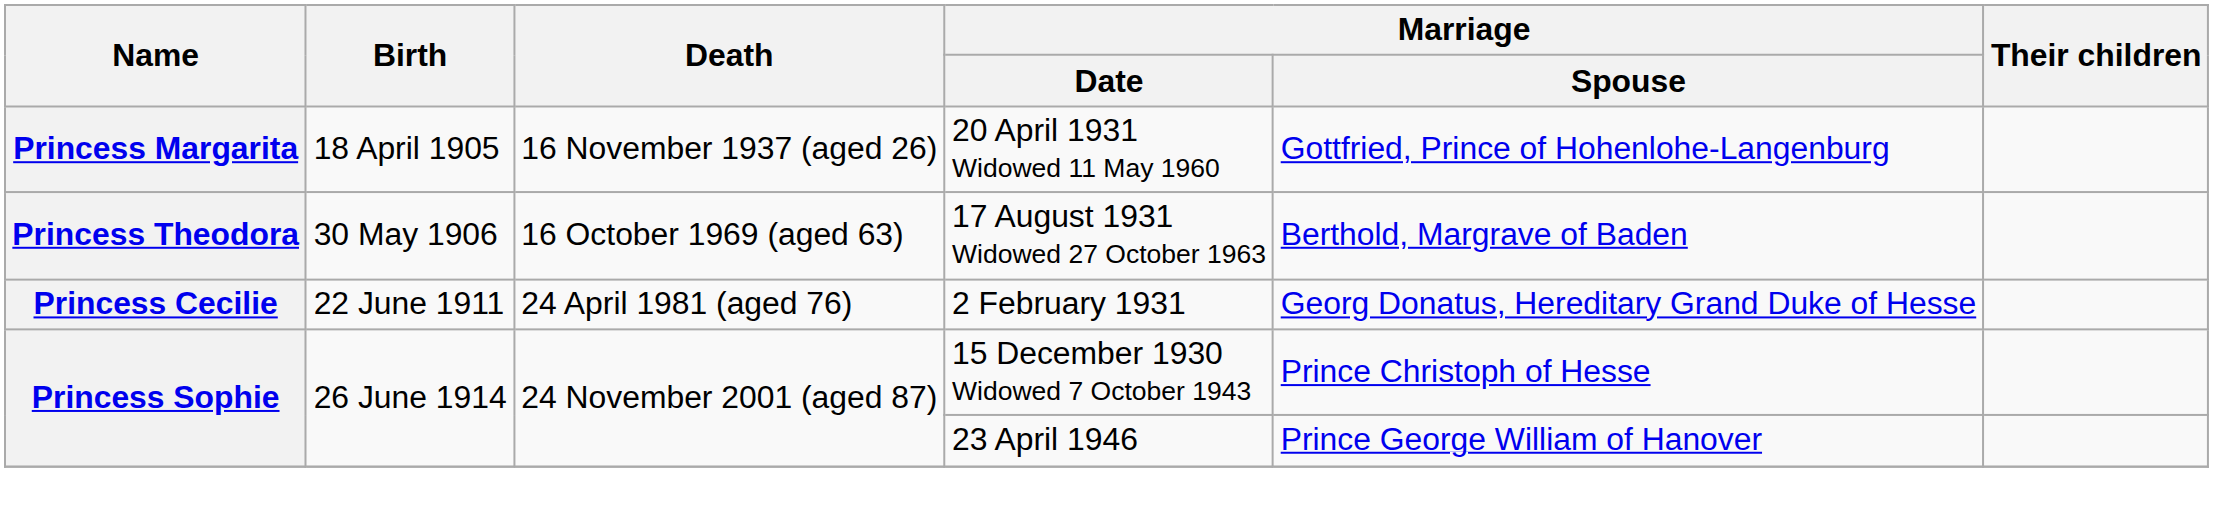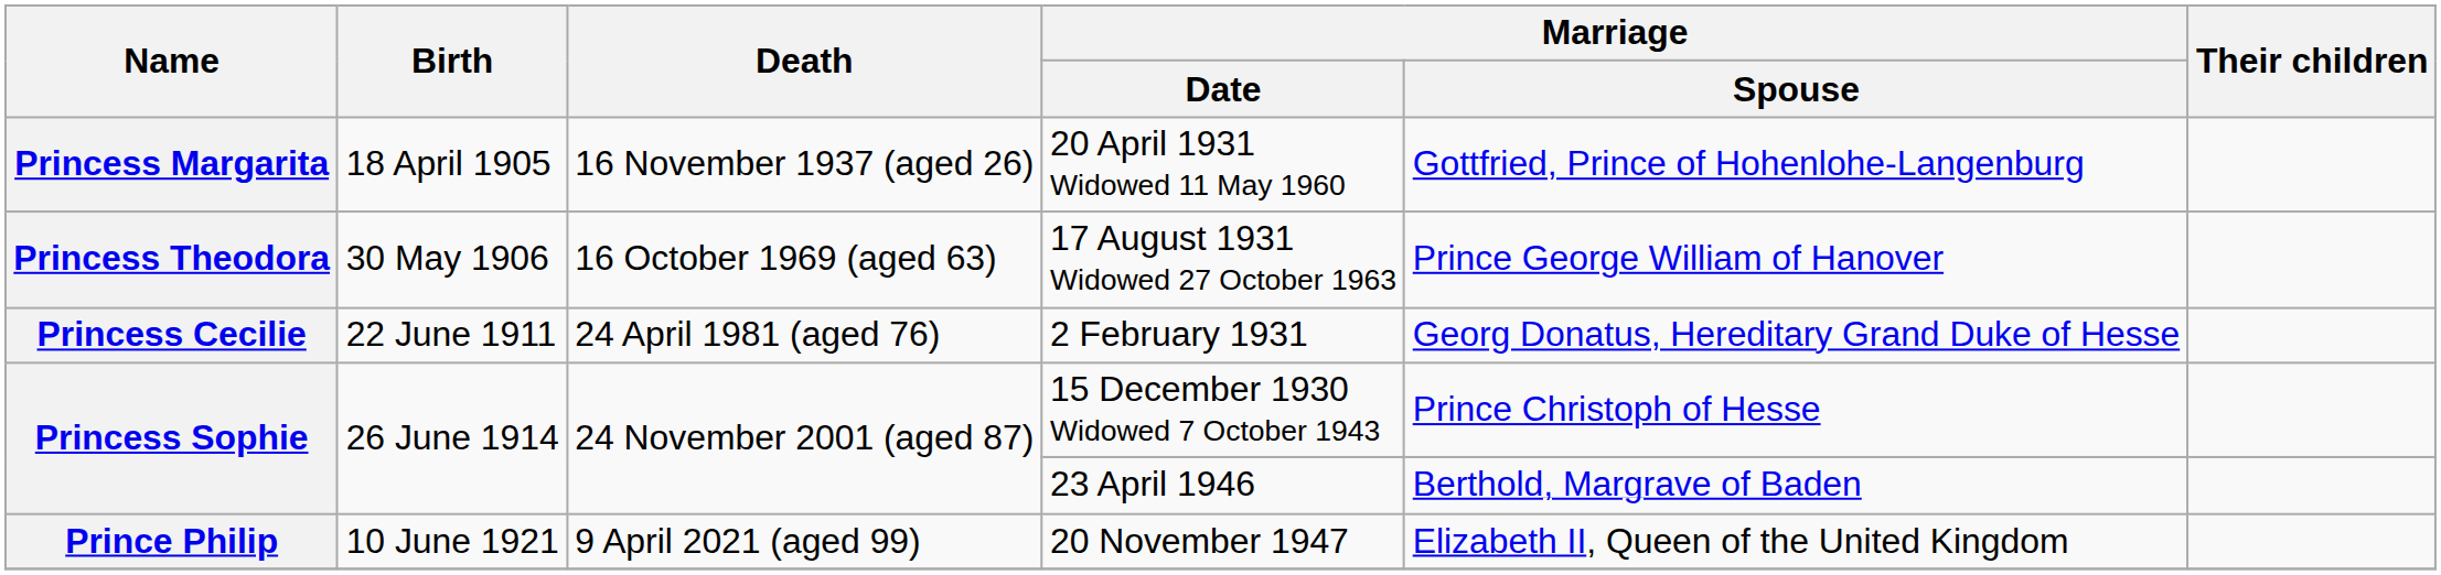 <table class="wikitable plainrowheaders">
 <tr>
 <th rowspan="2" scope="col">Name</th>
 <th rowspan="2" scope="col">Birth</th>
 <th rowspan="2" scope="col">Death</th>
 <th colspan="2" scope="col">Marriage</th>
 <th rowspan="2" scope="col">Their children</th>
 </tr>
 <tr>
 <th scope="col">Date</th>
 <th scope="col">Spouse</th>
 </tr>
 <tr>
 <th scope="row"><a href='#'>Princess Margarita</a></th>
 <td>18 April 1905</td>
 <td>16 November 1937 (aged 26)</td>
 <td>20 April 1931<br><small>Widowed 11 May 1960</small></td>
 <td><a href='#'>Gottfried, Prince of Hohenlohe-Langenburg</a></td>
 <td></td>
 </tr>
 <tr>
 <th scope="row"><a href='#'>Princess Theodora</a></th>
 <td>30 May 1906</td>
 <td>16 October 1969 (aged 63)</td>
 <td>17 August 1931<br><small>Widowed 27 October 1963</small></td>
-<td><a href='#'>Berthold, Margrave of Baden</a></td>
+<td><a href='#'>Prince George William of Hanover</a></td>
 <td></td>
 </tr>
 <tr>
 <th scope="row"><a href='#'>Princess Cecilie</a></th>
 <td>22 June 1911</td>
 <td>24 April 1981 (aged 76)</td>
 <td>2 February 1931</td>
 <td><a href='#'>Georg Donatus, Hereditary Grand Duke of Hesse</a></td>
 <td></td>
 </tr>
 <tr>
 <th rowspan=2 scope="row"><a href='#'>Princess Sophie</a></th>
 <td rowspan=2>26 June 1914</td>
 <td rowspan=2>24 November 2001 (aged 87)</td>
 <td>15 December 1930<br><small>Widowed 7 October 1943</small></td>
 <td><a href='#'>Prince Christoph of Hesse</a></td>
 <td></td>
 </tr>
 <tr>
 <td>23 April 1946</td>
-<td><a href='#'>Prince George William of Hanover</a></td>
+<td><a href='#'>Berthold, Margrave of Baden</a></td>
+<td></td>
+</tr>
+<tr>
+<th scope="row"><a href='#'>Prince Philip</a></th>
+<td>10 June 1921</td>
+<td>9 April 2021 (aged 99)</td>
+<td>20 November 1947</td>
+<td><a href='#'>Elizabeth II</a>, Queen of the United Kingdom</td>
 <td></td>
 </tr>
 <tr>
 </tr>
 </table>
